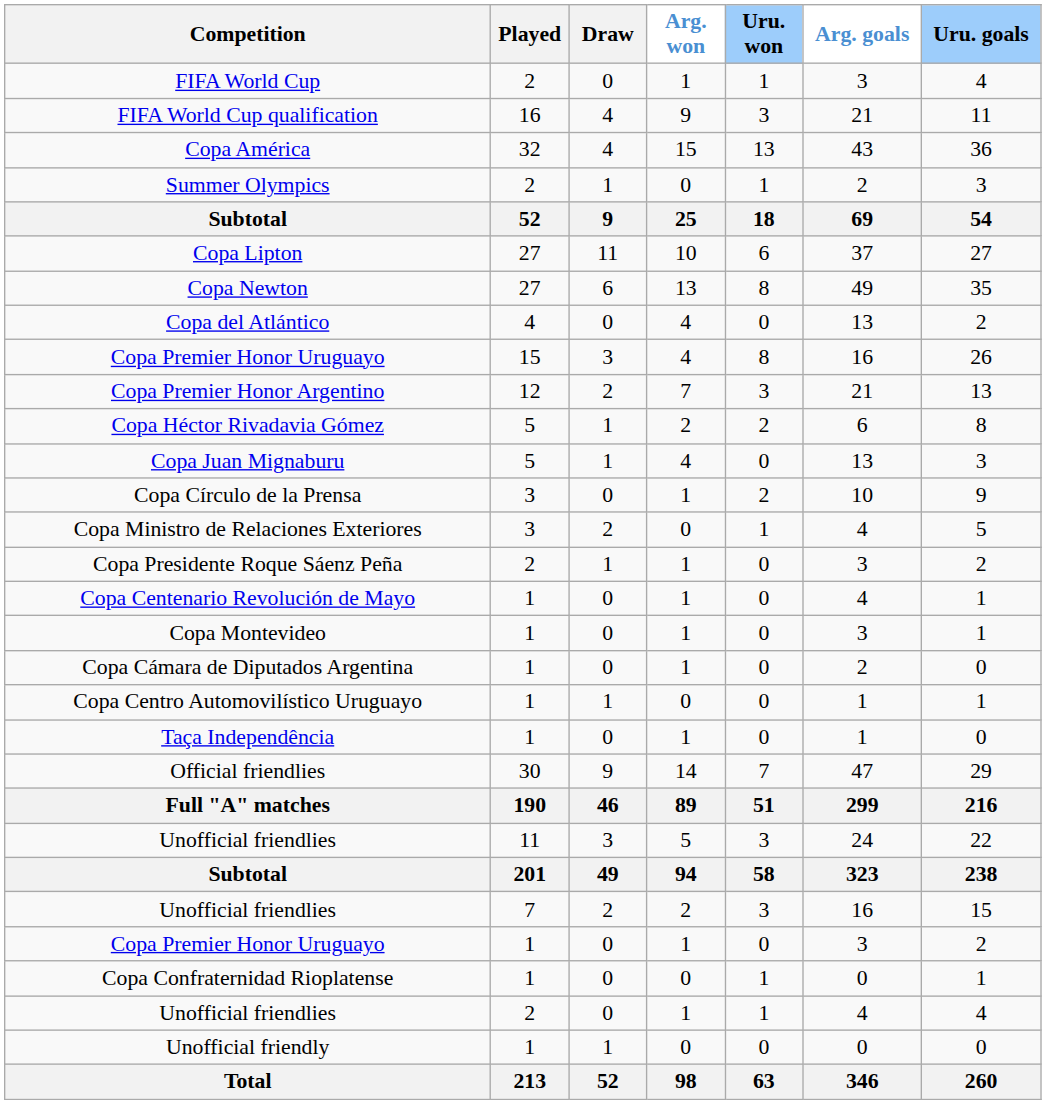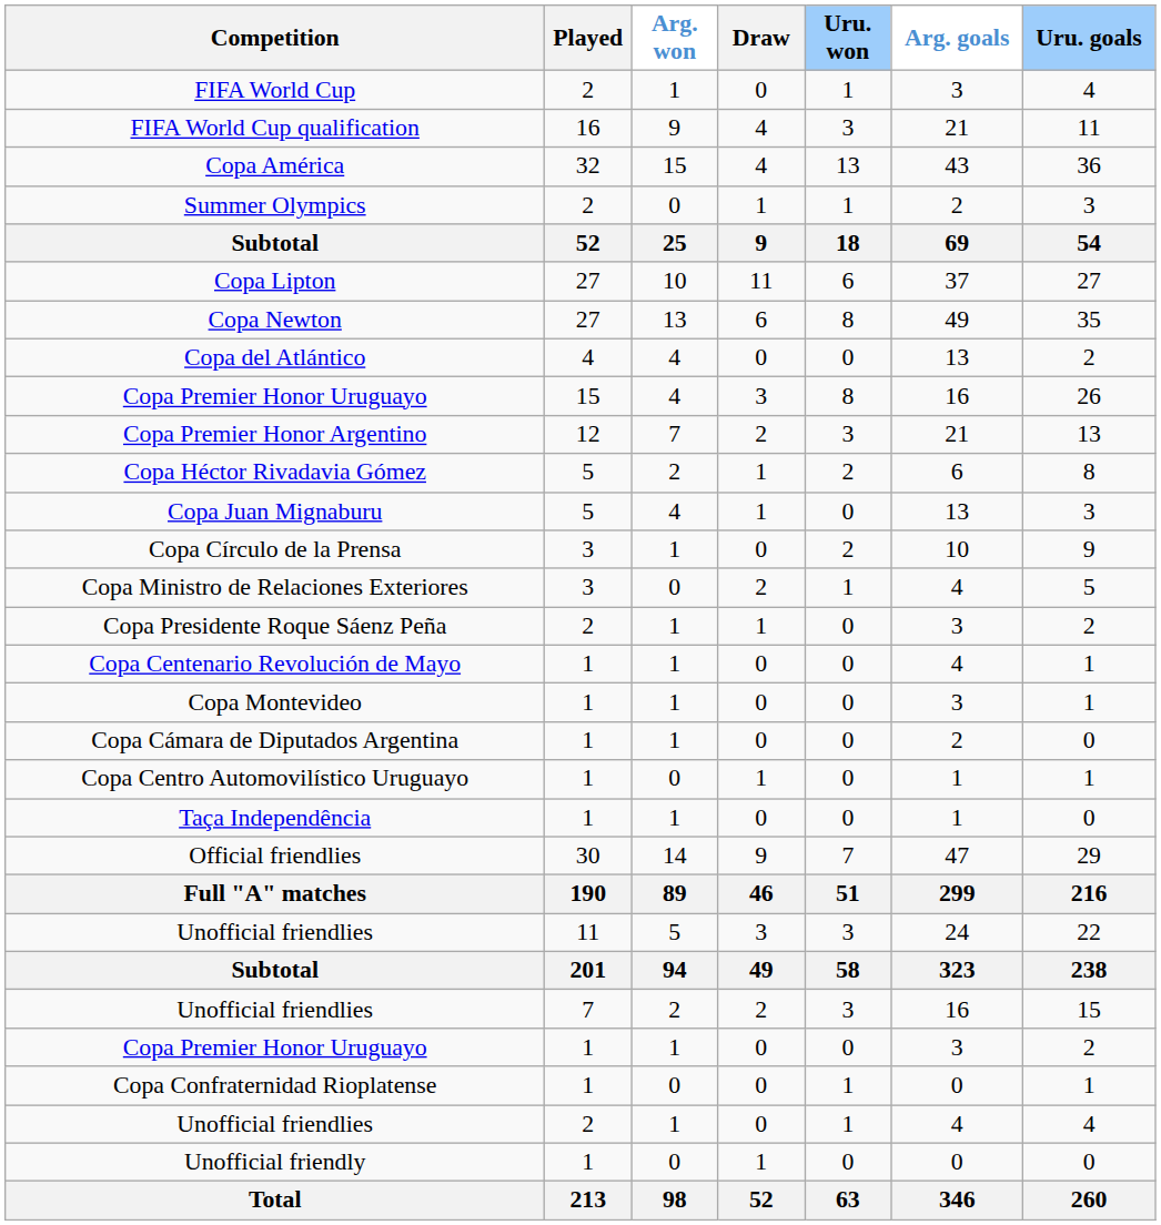 <table class="wikitable sortable" style="text-align:center">
 <tr>
 <th width=350px>Competition</th>
 <th width=50px>Played</th>
+<th width=50px; style= "background:#FFFFFF; color:#4A8FD2">Arg. won</th>
 <th width=50px>Draw</th>
-<th width=50px; style= "background:#FFFFFF; color:#4A8FD2">Arg. won</th>
 <th width=50px; style= "background:#9DCDFB; color:#000000">Uru. won</th>
 <th width=80px; style= "background:#FFFFFF; color:#4A8FD2">Arg. goals</th>
 <th width=80px; style= "background:#9DCDFB; color:#000000">Uru. goals</th>
 </tr>
 <tr>
 <td><a href='#'>FIFA World Cup</a></td>
 <td>2</td>
+<td>1</td>
 <td>0</td>
-<td>1</td>
 <td>1</td>
 <td>3</td>
 <td>4</td>
 </tr>
 <tr>
 <td><a href='#'>FIFA World Cup qualification</a></td>
 <td>16</td>
+<td>9</td>
 <td>4</td>
-<td>9</td>
 <td>3</td>
 <td>21</td>
 <td>11</td>
 </tr>
 <tr>
 <td><a href='#'>Copa América</a></td>
 <td>32</td>
+<td>15</td>
 <td>4</td>
-<td>15</td>
 <td>13</td>
 <td>43</td>
 <td>36</td>
 </tr>
 <tr>
 <td><a href='#'>Summer Olympics</a></td>
 <td>2</td>
+<td>0</td>
 <td>1</td>
-<td>0</td>
 <td>1</td>
 <td>2</td>
 <td>3</td>
 </tr>
 <tr>
 <th>Subtotal</th>
 <th>52</th>
+<th>25</th>
 <th>9</th>
-<th>25</th>
 <th>18</th>
 <th>69</th>
 <th>54</th>
 </tr>
 <tr>
 <td><a href='#'>Copa Lipton</a></td>
 <td>27</td>
+<td>10</td>
 <td>11</td>
-<td>10</td>
 <td>6</td>
 <td>37</td>
 <td>27</td>
 </tr>
 <tr>
 <td><a href='#'>Copa Newton</a></td>
 <td>27</td>
+<td>13</td>
 <td>6</td>
-<td>13</td>
 <td>8</td>
 <td>49</td>
 <td>35</td>
 </tr>
 <tr>
 <td><a href='#'>Copa del Atlántico</a> </td>
 <td>4</td>
+<td>4</td>
 <td>0</td>
-<td>4</td>
 <td>0</td>
 <td>13</td>
 <td>2</td>
 </tr>
 <tr>
 <td><a href='#'>Copa Premier Honor Uruguayo</a></td>
 <td>15</td>
+<td>4</td>
 <td>3</td>
-<td>4</td>
 <td>8</td>
 <td>16</td>
 <td>26</td>
 </tr>
 <tr>
 <td><a href='#'>Copa Premier Honor Argentino</a></td>
 <td>12</td>
+<td>7</td>
 <td>2</td>
-<td>7</td>
 <td>3</td>
 <td>21</td>
 <td>13</td>
 </tr>
 <tr>
 <td><a href='#'>Copa Héctor Rivadavia Gómez</a></td>
 <td>5</td>
+<td>2</td>
 <td>1</td>
-<td>2</td>
 <td>2</td>
 <td>6</td>
 <td>8</td>
 </tr>
 <tr>
 <td><a href='#'>Copa Juan Mignaburu</a></td>
 <td>5</td>
+<td>4</td>
 <td>1</td>
-<td>4</td>
 <td>0</td>
 <td>13</td>
 <td>3</td>
 </tr>
 <tr>
 <td>Copa Círculo de la Prensa</td>
 <td>3</td>
+<td>1</td>
 <td>0</td>
-<td>1</td>
 <td>2</td>
 <td>10</td>
 <td>9</td>
 </tr>
 <tr>
 <td>Copa Ministro de Relaciones Exteriores</td>
 <td>3</td>
+<td>0</td>
 <td>2</td>
-<td>0</td>
 <td>1</td>
 <td>4</td>
 <td>5</td>
 </tr>
 <tr>
 <td>Copa Presidente Roque Sáenz Peña</td>
 <td>2</td>
 <td>1</td>
 <td>1</td>
 <td>0</td>
 <td>3</td>
 <td>2</td>
 </tr>
 <tr>
 <td><a href='#'>Copa Centenario Revolución de Mayo</a></td>
 <td>1</td>
+<td>1</td>
 <td>0</td>
-<td>1</td>
 <td>0</td>
 <td>4</td>
 <td>1</td>
 </tr>
 <tr>
 <td>Copa Montevideo</td>
 <td>1</td>
+<td>1</td>
 <td>0</td>
-<td>1</td>
 <td>0</td>
 <td>3</td>
 <td>1</td>
 </tr>
 <tr>
 <td>Copa Cámara de Diputados Argentina</td>
 <td>1</td>
+<td>1</td>
 <td>0</td>
-<td>1</td>
 <td>0</td>
 <td>2</td>
 <td>0</td>
 </tr>
 <tr>
 <td>Copa Centro Automovilístico Uruguayo</td>
 <td>1</td>
+<td>0</td>
 <td>1</td>
-<td>0</td>
 <td>0</td>
 <td>1</td>
 <td>1</td>
 </tr>
 <tr>
 <td><a href='#'>Taça Independência</a></td>
 <td>1</td>
+<td>1</td>
 <td>0</td>
-<td>1</td>
 <td>0</td>
 <td>1</td>
 <td>0</td>
 </tr>
 <tr>
 <td>Official friendlies</td>
 <td>30</td>
+<td>14</td>
 <td>9</td>
-<td>14</td>
 <td>7</td>
 <td>47</td>
 <td>29</td>
 </tr>
 <tr>
 <th>Full "A" matches</th>
 <th>190</th>
+<th>89</th>
 <th>46</th>
-<th>89</th>
 <th>51</th>
 <th>299</th>
 <th>216</th>
 </tr>
 <tr>
 <td>Unofficial friendlies </td>
 <td>11</td>
+<td>5</td>
 <td>3</td>
-<td>5</td>
 <td>3</td>
 <td>24</td>
 <td>22</td>
 </tr>
 <tr>
 <th>Subtotal </th>
 <th>201</th>
+<th>94</th>
 <th>49</th>
-<th>94</th>
 <th>58</th>
 <th>323</th>
 <th>238</th>
 </tr>
 <tr>
 <td>Unofficial friendlies </td>
 <td>7</td>
 <td>2</td>
 <td>2</td>
 <td>3</td>
 <td>16</td>
 <td>15</td>
 </tr>
 <tr>
 <td><a href='#'>Copa Premier Honor Uruguayo</a> </td>
 <td>1</td>
+<td>1</td>
 <td>0</td>
-<td>1</td>
 <td>0</td>
 <td>3</td>
 <td>2</td>
 </tr>
 <tr>
 <td>Copa Confraternidad Rioplatense </td>
 <td>1</td>
 <td>0</td>
 <td>0</td>
 <td>1</td>
 <td>0</td>
 <td>1</td>
 </tr>
 <tr>
 <td>Unofficial friendlies </td>
 <td>2</td>
+<td>1</td>
 <td>0</td>
-<td>1</td>
 <td>1</td>
 <td>4</td>
 <td>4</td>
 </tr>
 <tr>
 <td>Unofficial friendly </td>
 <td>1</td>
+<td>0</td>
 <td>1</td>
-<td>0</td>
 <td>0</td>
 <td>0</td>
 <td>0</td>
 </tr>
 <tr>
 <th>Total</th>
 <th>213</th>
+<th>98</th>
 <th>52</th>
-<th>98</th>
 <th>63</th>
 <th>346</th>
 <th>260</th>
 </tr>
 </table>
